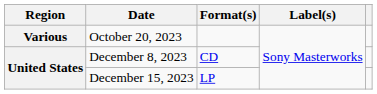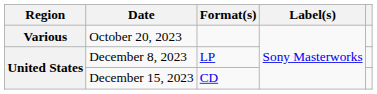 <table class="wikitable plainrowheaders">
 <tr>
 <th scope="col">Region</th>
 <th scope="col">Date</th>
 <th scope="col">Format(s)</th>
 <th scope="col">Label(s)</th>
 <th scope="col"></th>
 </tr>
 <tr>
 <th scope="row">Various</th>
 <td>October 20, 2023</td>
 <td></td>
 <td rowspan="3"><a href='#'>Sony Masterworks</a></td>
 <td></td>
 </tr>
 <tr>
 <th rowspan="2" scope="row">United States</th>
 <td>December 8, 2023</td>
-<td><a href='#'>CD</a></td>
+<td><a href='#'>LP</a></td>
 <td></td>
 </tr>
 <tr>
 <td>December 15, 2023</td>
-<td><a href='#'>LP</a></td>
+<td><a href='#'>CD</a></td>
 <td></td>
 </tr>
 </table>
